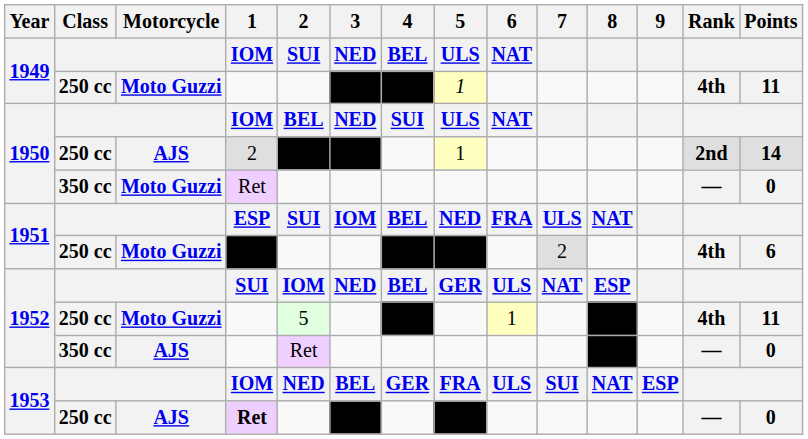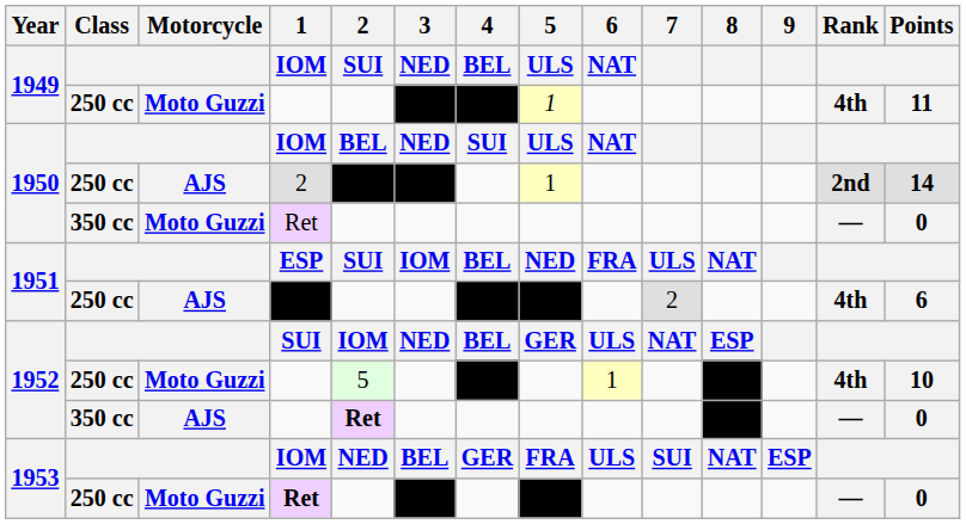 <table class="wikitable" style="text-align:center; font-size:90%">
 <tr>
 <th>Year</th>
 <th>Class</th>
 <th>Motorcycle</th>
 <th>1</th>
 <th>2</th>
 <th>3</th>
 <th>4</th>
 <th>5</th>
 <th>6</th>
 <th>7</th>
 <th>8</th>
 <th>9</th>
 <th>Rank</th>
 <th>Points</th>
 </tr>
 <tr>
 <th rowspan=2><a href='#'>1949</a></th>
 <th colspan=2></th>
 <th><a href='#'>IOM</a></th>
 <th><a href='#'>SUI</a></th>
 <th><a href='#'>NED</a></th>
 <th><a href='#'>BEL</a></th>
 <th><a href='#'>ULS</a></th>
 <th><a href='#'>NAT</a></th>
 <th></th>
 <th></th>
 <th></th>
 <th colspan=2></th>
 </tr>
 <tr>
 <th>250 cc</th>
 <th><a href='#'>Moto Guzzi</a></th>
 <td></td>
 <td></td>
 <td style="background:#000000;"></td>
 <td style="background:#000000;"></td>
 <td style="background:#ffffbf;"><em>1</em></td>
 <td></td>
 <td></td>
 <td></td>
 <td></td>
 <th>4th</th>
 <th>11</th>
 </tr>
 <tr>
 <th rowspan=3><a href='#'>1950</a></th>
 <th colspan=2></th>
 <th><a href='#'>IOM</a></th>
 <th><a href='#'>BEL</a></th>
 <th><a href='#'>NED</a></th>
 <th><a href='#'>SUI</a></th>
 <th><a href='#'>ULS</a></th>
 <th><a href='#'>NAT</a></th>
 <th></th>
 <th></th>
 <th></th>
 <th colspan=2></th>
 </tr>
 <tr>
 <th>250 cc</th>
 <th><a href='#'>AJS</a></th>
 <td style="background:#dfdfdf;">2</td>
 <td style="background:#000000;"></td>
 <td style="background:#000000;"></td>
 <td></td>
 <td style="background:#ffffbf;">1</td>
 <td></td>
 <td></td>
 <td></td>
 <td></td>
 <td style="background:#dfdfdf;"><strong>2nd</strong></td>
 <td style="background:#dfdfdf;"><strong>14</strong></td>
 </tr>
 <tr>
 <th>350 cc</th>
 <th><a href='#'>Moto Guzzi</a></th>
 <td style="background:#efcfff;">Ret</td>
 <td></td>
 <td></td>
 <td></td>
 <td></td>
 <td></td>
 <td></td>
 <td></td>
 <td></td>
 <th>—</th>
 <th>0</th>
 </tr>
 <tr>
 <th rowspan=2><a href='#'>1951</a></th>
 <th colspan=2></th>
 <th><a href='#'>ESP</a></th>
 <th><a href='#'>SUI</a></th>
 <th><a href='#'>IOM</a></th>
 <th><a href='#'>BEL</a></th>
 <th><a href='#'>NED</a></th>
 <th><a href='#'>FRA</a></th>
 <th><a href='#'>ULS</a></th>
 <th><a href='#'>NAT</a></th>
 <th></th>
 <th colspan=2></th>
 </tr>
 <tr>
 <th>250 cc</th>
-<th><a href='#'>Moto Guzzi</a></th>
+<th><a href='#'>AJS</a></th>
 <td style="background:#000000;"></td>
 <td></td>
 <td></td>
 <td style="background:#000000;"></td>
 <td style="background:#000000;"></td>
 <td></td>
 <td style="background:#dfdfdf;">2</td>
 <td></td>
 <td></td>
 <th>4th</th>
 <th>6</th>
 </tr>
 <tr>
 <th rowspan=3><a href='#'>1952</a></th>
 <th colspan=2></th>
 <th><a href='#'>SUI</a></th>
 <th><a href='#'>IOM</a></th>
 <th><a href='#'>NED</a></th>
 <th><a href='#'>BEL</a></th>
 <th><a href='#'>GER</a></th>
 <th><a href='#'>ULS</a></th>
 <th><a href='#'>NAT</a></th>
 <th><a href='#'>ESP</a></th>
 <th></th>
 <th colspan=2></th>
 </tr>
 <tr>
 <th>250 cc</th>
 <th><a href='#'>Moto Guzzi</a></th>
 <td></td>
 <td style="background:#dfffdf;">5</td>
 <td></td>
 <td style="background:#000000;"></td>
 <td></td>
 <td style="background:#ffffbf;">1</td>
 <td></td>
 <td style="background:#000000;"></td>
 <td></td>
 <th>4th</th>
-<th>11</th>
+<th>10</th>
 </tr>
 <tr>
 <th>350 cc</th>
 <th><a href='#'>AJS</a></th>
 <td></td>
-<td style="background:#efcfff;">Ret</td>
+<td style="background:#efcfff;"><strong>Ret</strong></td>
 <td></td>
 <td></td>
 <td></td>
 <td></td>
 <td></td>
 <td style="background:#000000;"></td>
 <td></td>
 <th>—</th>
 <th>0</th>
 </tr>
 <tr>
 <th rowspan=2><a href='#'>1953</a></th>
 <th colspan=2></th>
 <th><a href='#'>IOM</a></th>
 <th><a href='#'>NED</a></th>
 <th><a href='#'>BEL</a></th>
 <th><a href='#'>GER</a></th>
 <th><a href='#'>FRA</a></th>
 <th><a href='#'>ULS</a></th>
 <th><a href='#'>SUI</a></th>
 <th><a href='#'>NAT</a></th>
 <th><a href='#'>ESP</a></th>
 <th colspan=2></th>
 </tr>
 <tr>
 <th>250 cc</th>
-<th><a href='#'>AJS</a></th>
+<th><a href='#'>Moto Guzzi</a></th>
 <td style="background:#efcfff;"><strong>Ret</strong></td>
 <td></td>
 <td style="background:#000000;"></td>
 <td></td>
 <td style="background:#000000;"></td>
 <td></td>
 <td></td>
 <td></td>
 <td></td>
 <th>—</th>
 <th>0</th>
 </tr>
 </table>
